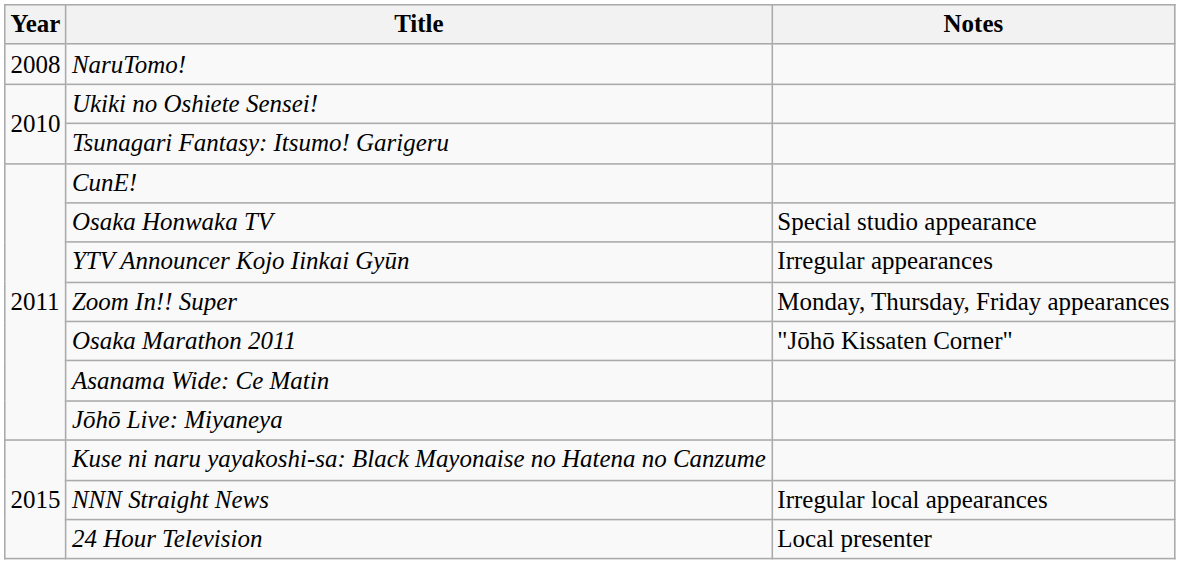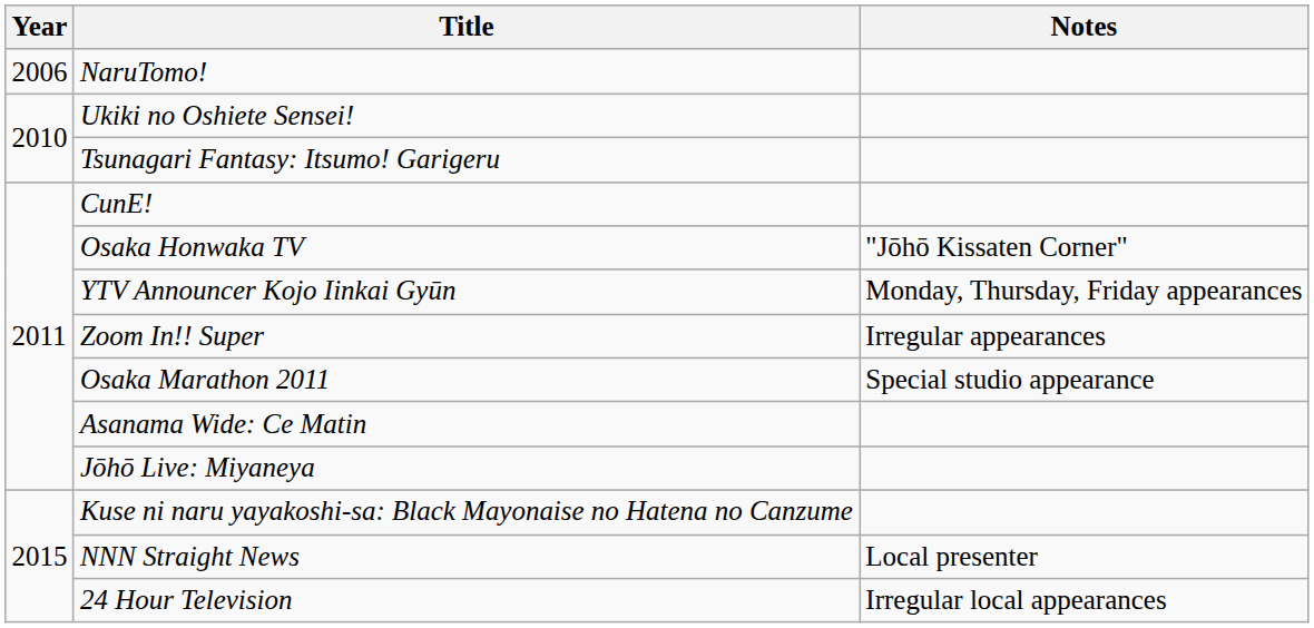 <table class="wikitable">
 <tr>
 <th>Year</th>
 <th>Title</th>
 <th>Notes</th>
 </tr>
 <tr>
-<td>2008</td>
+<td>2006</td>
 <td><em>NaruTomo!</em></td>
 <td></td>
 </tr>
 <tr>
 <td rowspan="2">2010</td>
 <td><em>Ukiki no Oshiete Sensei!</em></td>
 <td></td>
 </tr>
 <tr>
 <td><em>Tsunagari Fantasy: Itsumo! Garigeru</em></td>
 <td></td>
 </tr>
 <tr>
 <td rowspan="7">2011</td>
 <td><em>CunE!</em></td>
 <td></td>
 </tr>
 <tr>
 <td><em>Osaka Honwaka TV</em></td>
-<td>Special studio appearance</td>
+<td>"Jōhō Kissaten Corner"</td>
 </tr>
 <tr>
 <td><em>YTV Announcer Kojo Iinkai Gyūn</em></td>
+<td>Monday, Thursday, Friday appearances</td>
+</tr>
+<tr>
+<td><em>Zoom In!! Super</em></td>
 <td>Irregular appearances</td>
 </tr>
 <tr>
-<td><em>Zoom In!! Super</em></td>
-<td>Monday, Thursday, Friday appearances</td>
-</tr>
-<tr>
 <td><em>Osaka Marathon 2011</em></td>
-<td>"Jōhō Kissaten Corner"</td>
+<td>Special studio appearance</td>
 </tr>
 <tr>
 <td><em>Asanama Wide: Ce Matin</em></td>
 <td></td>
 </tr>
 <tr>
 <td><em>Jōhō Live: Miyaneya</em></td>
 <td></td>
 </tr>
 <tr>
 <td rowspan="3">2015</td>
 <td><em>Kuse ni naru yayakoshi-sa: Black Mayonaise no Hatena no Canzume</em></td>
 <td></td>
 </tr>
 <tr>
 <td><em>NNN Straight News</em></td>
-<td>Irregular local appearances</td>
+<td>Local presenter</td>
 </tr>
 <tr>
 <td><em>24 Hour Television</em></td>
-<td>Local presenter</td>
+<td>Irregular local appearances</td>
 </tr>
 </table>
